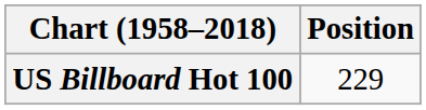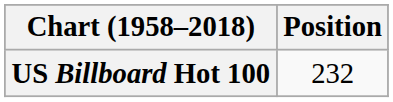 <table class="wikitable plainrowheaders" style="text-align:center">
 <tr>
 <th scope="col">Chart (1958–2018)</th>
 <th scope="col">Position</th>
 </tr>
 <tr>
 <th scope="row">US <em>Billboard</em> Hot 100</th>
-<td>229</td>
+<td>232</td>
 </tr>
 </table>
